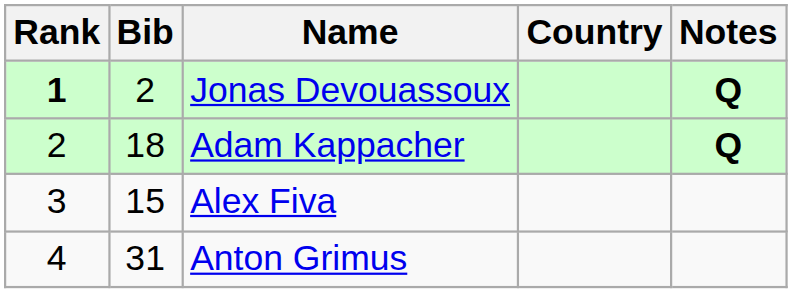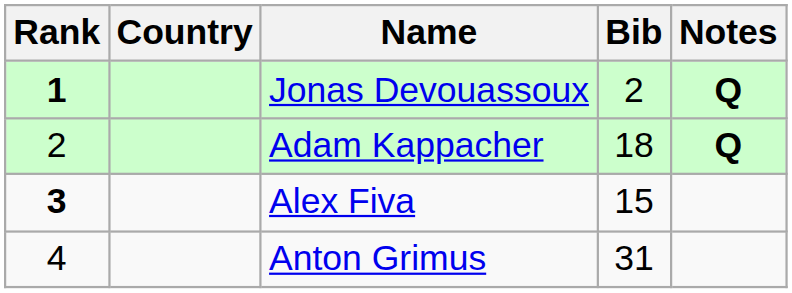 <table class="wikitable" style="text-align:center;">
 <tr>
 <th>Rank</th>
+<th>Country</th>
+<th>Name</th>
 <th>Bib</th>
-<th>Name</th>
-<th>Country</th>
 <th>Notes</th>
 </tr>
 <tr bgcolor="#ccffcc">
 <td><strong>1</strong></td>
+<td align=left></td>
+<td align=left><a href='#'>Jonas Devouassoux</a></td>
 <td>2</td>
-<td align=left><a href='#'>Jonas Devouassoux</a></td>
-<td align=left></td>
 <td><strong>Q</strong></td>
 </tr>
 <tr bgcolor="#ccffcc">
 <td>2</td>
+<td align=left></td>
+<td align=left><a href='#'>Adam Kappacher</a></td>
 <td>18</td>
-<td align=left><a href='#'>Adam Kappacher</a></td>
-<td align=left></td>
 <td><strong>Q</strong></td>
 </tr>
 <tr>
-<td>3</td>
+<td><strong>3</strong></td>
+<td align=left></td>
+<td align=left><a href='#'>Alex Fiva</a></td>
 <td>15</td>
-<td align=left><a href='#'>Alex Fiva</a></td>
-<td align=left></td>
 <td></td>
 </tr>
 <tr>
 <td>4</td>
+<td align=left></td>
+<td align=left><a href='#'>Anton Grimus</a></td>
 <td>31</td>
-<td align=left><a href='#'>Anton Grimus</a></td>
-<td align=left></td>
 <td></td>
 </tr>
 </table>
